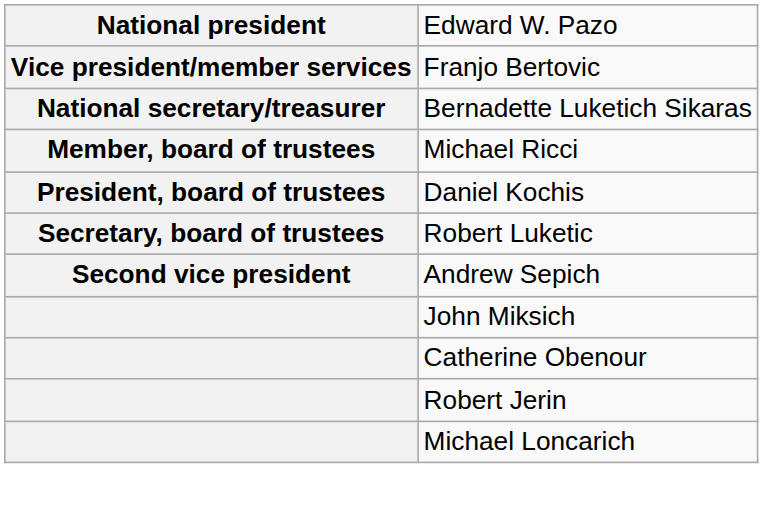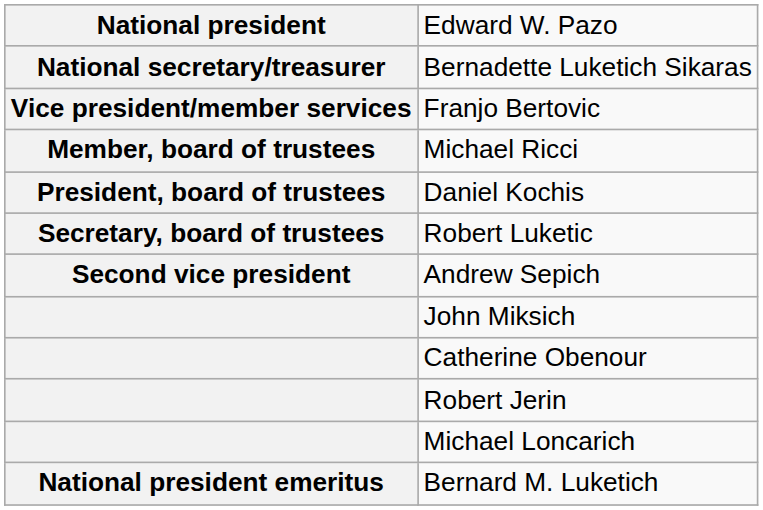 <table class="wikitable">
 <tr>
 <th>National president</th>
 <td>Edward W. Pazo</td>
 </tr>
 <tr>
+<th>National secretary/treasurer</th>
+<td>Bernadette Luketich Sikaras</td>
+</tr>
+<tr>
 <th>Vice president/member services</th>
 <td>Franjo Bertovic</td>
-</tr>
-<tr>
-<th>National secretary/treasurer</th>
-<td>Bernadette Luketich Sikaras</td>
 </tr>
 <tr>
 <th>Member, board of trustees</th>
 <td>Michael Ricci</td>
 </tr>
 <tr>
 <th>President, board of trustees</th>
 <td>Daniel Kochis</td>
 </tr>
 <tr>
 <th>Secretary, board of trustees</th>
 <td>Robert Luketic</td>
 </tr>
 <tr>
 <th>Second vice president</th>
 <td>Andrew Sepich</td>
 </tr>
 <tr>
 <th></th>
 <td>John Miksich</td>
 </tr>
 <tr>
 <th></th>
 <td>Catherine Obenour</td>
 </tr>
 <tr>
 <th></th>
 <td>Robert Jerin</td>
 </tr>
 <tr>
 <th></th>
 <td>Michael Loncarich</td>
 </tr>
+<tr>
+<th>National president emeritus</th>
+<td>Bernard M. Luketich</td>
+</tr>
 </table>
